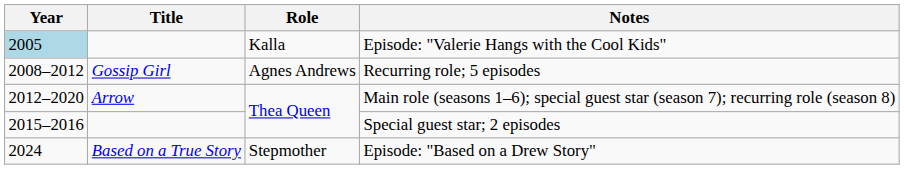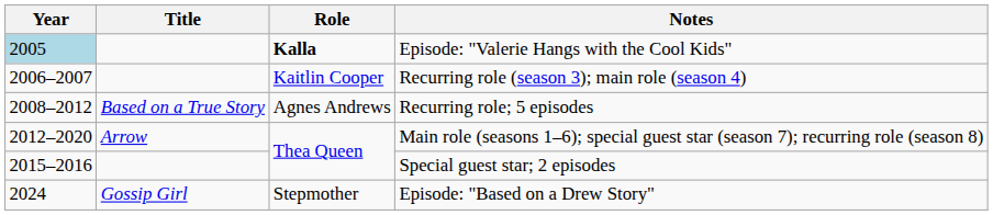 <table class="wikitable sortable">
 <tr>
 <th>Year</th>
 <th>Title</th>
 <th>Role</th>
 <th class="unsortable">Notes</th>
 </tr>
 <tr>
 <td style="background: lightblue;">2005</td>
 <td><em></em></td>
-<td>Kalla</td>
+<td><strong>Kalla</strong></td>
 <td>Episode: "Valerie Hangs with the Cool Kids"</td>
 </tr>
 <tr>
+<td>2006–2007</td>
+<td><em></em></td>
+<td><a href='#'>Kaitlin Cooper</a></td>
+<td>Recurring role (<a href='#'>season 3</a>); main role (<a href='#'>season 4</a>)</td>
+</tr>
+<tr>
 <td>2008–2012</td>
-<td><em><a href='#'>Gossip Girl</a></em></td>
+<td><em><a href='#'>Based on a True Story</a></em></td>
 <td>Agnes Andrews</td>
 <td>Recurring role; 5 episodes</td>
 </tr>
 <tr>
 <td>2012–2020</td>
 <td><em><a href='#'>Arrow</a></em></td>
 <td rowspan="2"><a href='#'>Thea Queen</a></td>
 <td>Main role (seasons 1–6); special guest star (season 7); recurring role (season 8)</td>
 </tr>
 <tr>
 <td>2015–2016</td>
 <td><em></em></td>
 <td>Special guest star; 2 episodes</td>
 </tr>
 <tr>
 <td>2024</td>
-<td><em><a href='#'>Based on a True Story</a></em></td>
+<td><em><a href='#'>Gossip Girl</a></em></td>
 <td>Stepmother</td>
 <td>Episode: "Based on a Drew Story"</td>
 </tr>
 </table>
